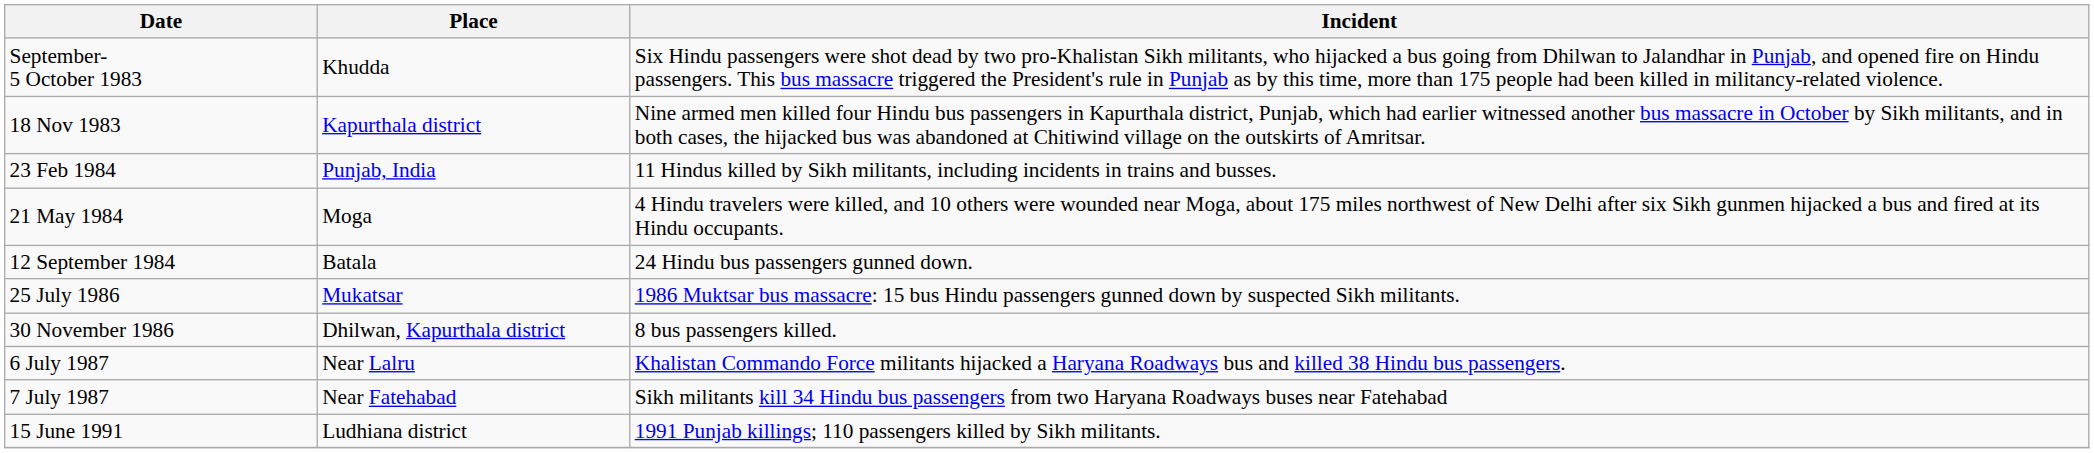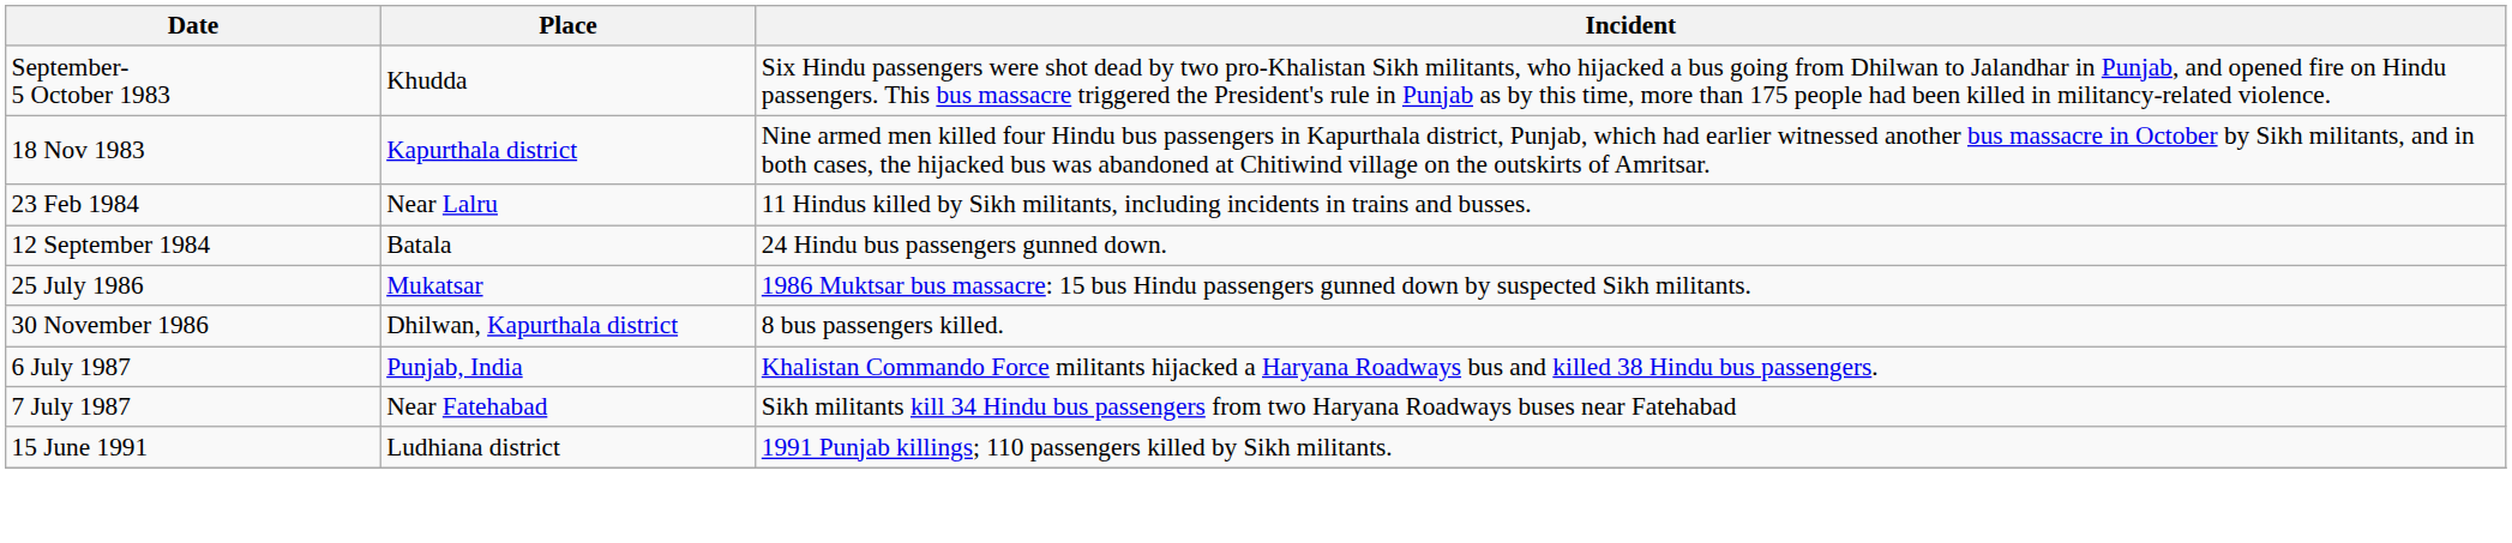 <table class="wikitable">
 <tr>
 <th width="15%">Date</th>
 <th width="15%">Place</th>
 <th width="70%">Incident</th>
 </tr>
 <tr>
 <td>September-<br>5 October 1983</td>
 <td>Khudda</td>
 <td>Six Hindu passengers were shot dead by two pro-Khalistan Sikh militants, who hijacked a bus going from Dhilwan to Jalandhar in <a href='#'>Punjab</a>, and opened fire on Hindu passengers. This <a href='#'>bus massacre</a> triggered the President's rule in <a href='#'>Punjab</a> as by this time, more than 175 people had been killed in militancy-related violence.</td>
 </tr>
 <tr>
 <td>18 Nov 1983</td>
 <td><a href='#'>Kapurthala district</a></td>
 <td>Nine armed men killed four Hindu bus passengers in Kapurthala district, Punjab, which had earlier witnessed another <a href='#'>bus massacre in October</a> by Sikh militants, and in both cases, the hijacked bus was abandoned at Chitiwind village on the outskirts of Amritsar.</td>
 </tr>
 <tr>
 <td>23 Feb 1984</td>
-<td><a href='#'>Punjab, India</a></td>
+<td>Near <a href='#'>Lalru</a></td>
 <td>11 Hindus killed by Sikh militants, including incidents in trains and busses.</td>
-</tr>
-<tr>
-<td>21 May 1984</td>
-<td>Moga</td>
-<td>4 Hindu travelers were killed, and 10 others were wounded near Moga, about 175 miles northwest of New Delhi after six Sikh gunmen hijacked a bus and fired at its Hindu occupants.</td>
 </tr>
 <tr>
 <td>12 September 1984</td>
 <td>Batala</td>
 <td>24 Hindu bus passengers gunned down.</td>
 </tr>
 <tr>
 <td>25 July 1986</td>
 <td><a href='#'>Mukatsar</a></td>
 <td><a href='#'>1986 Muktsar bus massacre</a>: 15  bus Hindu passengers gunned down by suspected Sikh militants.</td>
 </tr>
 <tr>
 <td>30 November 1986</td>
 <td>Dhilwan, <a href='#'>Kapurthala district</a></td>
 <td>8 bus passengers killed.</td>
 </tr>
 <tr>
 <td>6 July 1987</td>
-<td>Near <a href='#'>Lalru</a></td>
+<td><a href='#'>Punjab, India</a></td>
 <td><a href='#'>Khalistan Commando Force</a> militants hijacked a <a href='#'>Haryana Roadways</a> bus and <a href='#'>killed 38 Hindu bus passengers</a>.</td>
 </tr>
 <tr>
 <td>7 July 1987</td>
 <td>Near <a href='#'>Fatehabad</a></td>
 <td>Sikh militants <a href='#'>kill 34 Hindu bus passengers</a> from two Haryana Roadways buses near Fatehabad</td>
 </tr>
 <tr>
 <td>15 June 1991</td>
 <td>Ludhiana district</td>
 <td><a href='#'>1991 Punjab killings</a>; 110 passengers killed by Sikh militants.</td>
 </tr>
 <tr>
 </tr>
 </table>
